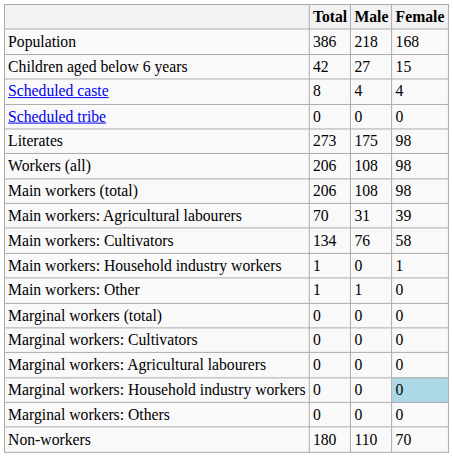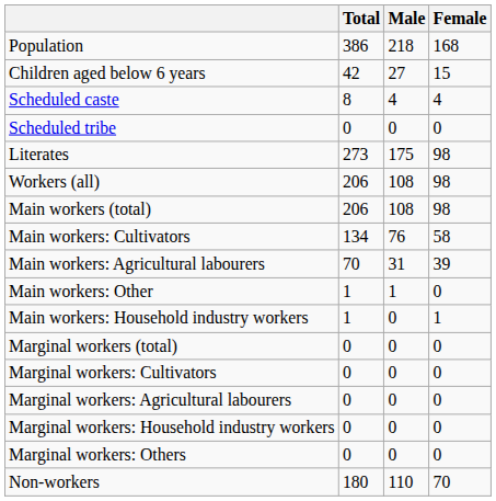 <table class="wikitable sortable">
 <tr>
 <th></th>
 <th>Total</th>
 <th>Male</th>
 <th>Female</th>
 </tr>
 <tr>
 <td>Population</td>
 <td>386</td>
 <td>218</td>
 <td>168</td>
 </tr>
 <tr>
 <td>Children aged below 6 years</td>
 <td>42</td>
 <td>27</td>
 <td>15</td>
 </tr>
 <tr>
 <td><a href='#'>Scheduled caste</a></td>
 <td>8</td>
 <td>4</td>
 <td>4</td>
 </tr>
 <tr>
 <td><a href='#'>Scheduled tribe</a></td>
 <td>0</td>
 <td>0</td>
 <td>0</td>
 </tr>
 <tr>
 <td>Literates</td>
 <td>273</td>
 <td>175</td>
 <td>98</td>
 </tr>
 <tr>
 <td>Workers (all)</td>
 <td>206</td>
 <td>108</td>
 <td>98</td>
 </tr>
 <tr>
 <td>Main workers (total)</td>
 <td>206</td>
 <td>108</td>
 <td>98</td>
 </tr>
 <tr>
+<td>Main workers: Cultivators</td>
+<td>134</td>
+<td>76</td>
+<td>58</td>
+</tr>
+<tr>
 <td>Main workers: Agricultural labourers</td>
 <td>70</td>
 <td>31</td>
 <td>39</td>
 </tr>
 <tr>
-<td>Main workers: Cultivators</td>
-<td>134</td>
-<td>76</td>
-<td>58</td>
+<td>Main workers: Other</td>
+<td>1</td>
+<td>1</td>
+<td>0</td>
 </tr>
 <tr>
 <td>Main workers: Household industry workers</td>
 <td>1</td>
 <td>0</td>
 <td>1</td>
-</tr>
-<tr>
-<td>Main workers: Other</td>
-<td>1</td>
-<td>1</td>
-<td>0</td>
 </tr>
 <tr>
 <td>Marginal workers (total)</td>
 <td>0</td>
 <td>0</td>
 <td>0</td>
 </tr>
 <tr>
 <td>Marginal workers: Cultivators</td>
 <td>0</td>
 <td>0</td>
 <td>0</td>
 </tr>
 <tr>
 <td>Marginal workers: Agricultural labourers</td>
 <td>0</td>
 <td>0</td>
 <td>0</td>
 </tr>
 <tr>
 <td>Marginal workers: Household industry workers</td>
 <td>0</td>
 <td>0</td>
-<td style="background: lightblue;">0</td>
+<td>0</td>
 </tr>
 <tr>
 <td>Marginal workers: Others</td>
 <td>0</td>
 <td>0</td>
 <td>0</td>
 </tr>
 <tr>
 <td>Non-workers</td>
 <td>180</td>
 <td>110</td>
 <td>70</td>
 </tr>
 </table>
